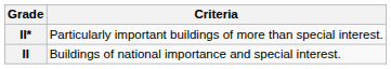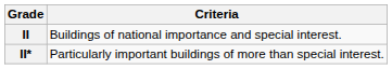 <table class="wikitable" border="1">
 <tr>
 <th>Grade</th>
 <th>Criteria</th>
 </tr>
 <tr>
+<th>II</th>
+<td>Buildings of national importance and special interest.</td>
+</tr>
+<tr>
 <th>II*</th>
 <td>Particularly important buildings of more than special interest.</td>
 </tr>
-<tr>
-<th>II</th>
-<td>Buildings of national importance and special interest.</td>
-</tr>
 </table>
